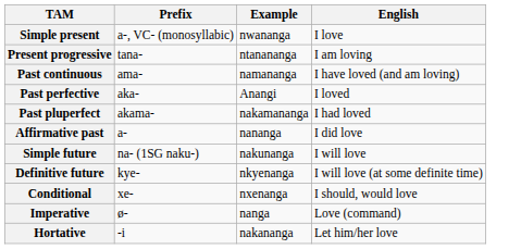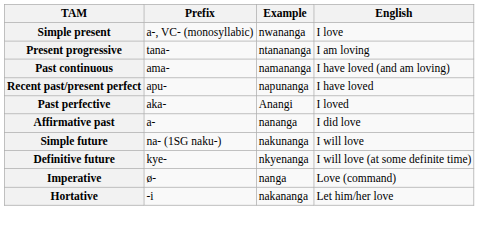 <table class="wikitable">
 <tr>
 <th>TAM</th>
 <th>Prefix</th>
 <th>Example</th>
 <th>English</th>
 </tr>
 <tr>
 <th>Simple present</th>
 <td>a-, VC- (monosyllabic)</td>
 <td>nwananga</td>
 <td>I love</td>
 </tr>
 <tr>
 <th>Present progressive</th>
 <td>tana-</td>
 <td>ntanananga</td>
 <td>I am loving</td>
 </tr>
 <tr>
 <th>Past continuous</th>
 <td>ama-</td>
 <td>namananga</td>
 <td>I have loved (and am loving)</td>
 </tr>
 <tr>
+<th>Recent past/present perfect</th>
+<td>apu-</td>
+<td>napunanga</td>
+<td>I have loved</td>
+</tr>
+<tr>
 <th>Past perfective</th>
 <td>aka-</td>
 <td>Anangi</td>
 <td>I loved</td>
-</tr>
-<tr>
-<th>Past pluperfect</th>
-<td>akama-</td>
-<td>nakamananga</td>
-<td>I had loved</td>
 </tr>
 <tr>
 <th>Affirmative past</th>
 <td>a-</td>
 <td>nananga</td>
 <td>I did love</td>
 </tr>
 <tr>
 <th>Simple future</th>
 <td>na- (1SG naku-)</td>
 <td>nakunanga</td>
 <td>I will love</td>
 </tr>
 <tr>
 <th>Definitive future</th>
 <td>kye-</td>
 <td>nkyenanga</td>
 <td>I will love (at some definite time)</td>
 </tr>
 <tr>
-<th>Conditional</th>
-<td>xe-</td>
-<td>nxenanga</td>
-<td>I should, would love</td>
-</tr>
-<tr>
 <th>Imperative</th>
 <td>ø-</td>
 <td>nanga</td>
 <td>Love (command)</td>
 </tr>
 <tr>
 <th>Hortative</th>
 <td>-i</td>
 <td>nakananga</td>
 <td>Let him/her love</td>
 </tr>
 </table>
